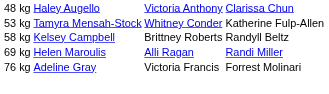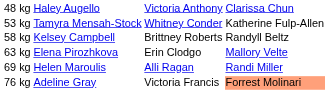 <table>
 <tr>
 <td rowspan=1>48 kg</td>
 <td rowspan=1> <a href='#'>Haley Augello</a></td>
 <td rowspan=1> <a href='#'>Victoria Anthony</a></td>
 <td> <a href='#'>Clarissa Chun</a></td>
 </tr>
 <tr>
 <td rowspan=1>53 kg</td>
 <td rowspan=1> <a href='#'>Tamyra Mensah-Stock</a></td>
 <td rowspan=1> <a href='#'>Whitney Conder</a></td>
 <td> Katherine Fulp-Allen</td>
 </tr>
 <tr>
 <td rowspan=1>58 kg</td>
 <td rowspan=1> <a href='#'>Kelsey Campbell</a></td>
 <td rowspan=1> Brittney Roberts</td>
 <td> Randyll Beltz</td>
 </tr>
 <tr>
+<td rowspan=1>63 kg</td>
+<td rowspan=1> <a href='#'>Elena Pirozhkova</a></td>
+<td rowspan=1> Erin Clodgo</td>
+<td> <a href='#'>Mallory Velte</a></td>
+</tr>
+<tr>
 <td rowspan=1>69 kg</td>
 <td rowspan=1> <a href='#'>Helen Maroulis</a></td>
 <td rowspan=1> <a href='#'>Alli Ragan</a></td>
 <td> <a href='#'>Randi Miller</a></td>
 </tr>
 <tr>
 <td rowspan=1>76 kg</td>
 <td rowspan=1> <a href='#'>Adeline Gray</a></td>
 <td rowspan=1> Victoria Francis</td>
-<td> Forrest Molinari</td>
+<td style="background: lightsalmon;"> Forrest Molinari</td>
 </tr>
 </table>
